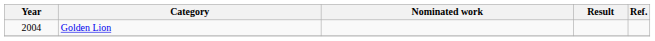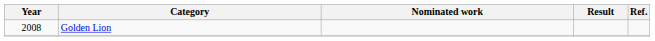 <table class=wikitable>
 <tr>
 <th scope="col" style="width:5em;">Year</th>
 <th scope="col" style="width:26em;">Category</th>
 <th scope="col" style="width:25em;">Nominated work</th>
 <th scope="col" style="width:5em;">Result</th>
 <th>Ref.</th>
 </tr>
 <tr>
-<td style="text-align:center;">2004</td>
+<td style="text-align:center;">2008</td>
 <td><a href='#'>Golden Lion</a></td>
 <td></td>
 <td></td>
 <td></td>
 </tr>
 <tr>
 </tr>
 </table>
